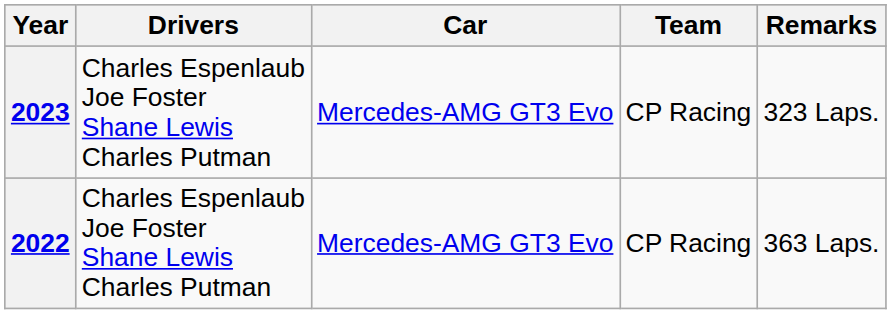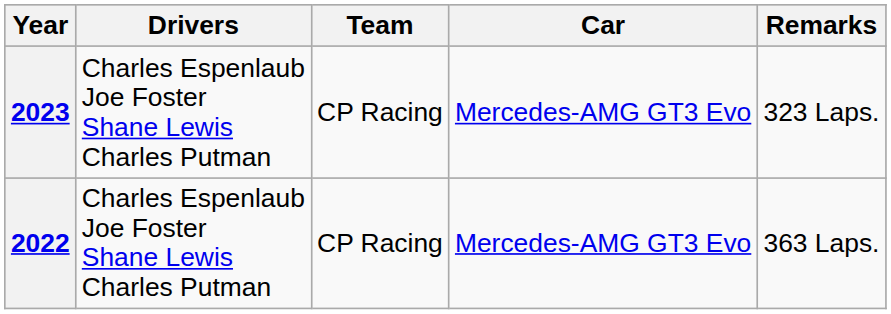 <table class="wikitable sortable">
 <tr>
 <th>Year</th>
 <th>Drivers</th>
+<th>Team</th>
 <th>Car</th>
-<th>Team</th>
 <th>Remarks</th>
 </tr>
 <tr>
 <th><a href='#'>2023</a></th>
 <td> Charles Espenlaub<br> Joe Foster<br> <a href='#'>Shane Lewis</a><br> Charles Putman</td>
+<td> CP Racing</td>
 <td><a href='#'>Mercedes-AMG GT3 Evo</a></td>
-<td> CP Racing</td>
 <td>323 Laps.</td>
 </tr>
 <tr>
 <th><a href='#'>2022</a></th>
 <td> Charles Espenlaub<br> Joe Foster<br> <a href='#'>Shane Lewis</a><br> Charles Putman</td>
+<td> CP Racing</td>
 <td><a href='#'>Mercedes-AMG GT3 Evo</a></td>
-<td> CP Racing</td>
 <td>363 Laps.</td>
 </tr>
 </table>
